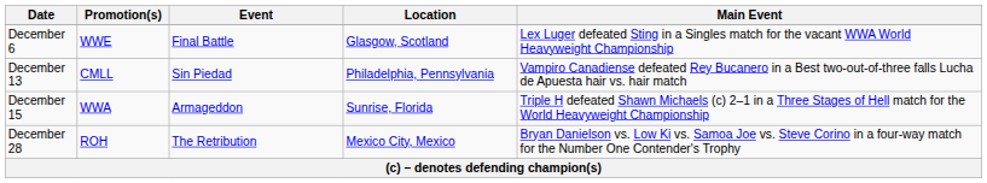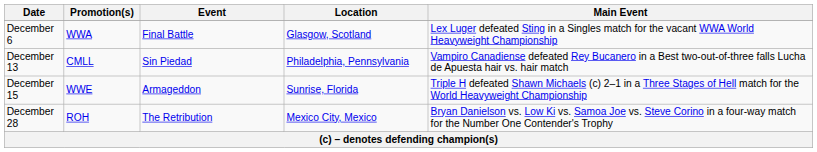 <table class="wikitable" style="width:100%;">
 <tr>
 <th width="5%">Date</th>
 <th width="5%">Promotion(s)</th>
 <th style="width:15%;">Event</th>
 <th style="width:15%;">Location</th>
 <th style="width:40%;">Main Event</th>
 </tr>
 <tr style="width:20%;" |Notes>
 </tr>
 <tr>
 <td>December 6</td>
-<td><a href='#'>WWE</a><br></td>
+<td><a href='#'>WWA</a></td>
 <td><a href='#'>Final Battle</a></td>
 <td><a href='#'>Glasgow, Scotland</a></td>
 <td><a href='#'>Lex Luger</a> defeated <a href='#'>Sting</a> in a Singles match for the vacant <a href='#'>WWA World Heavyweight Championship</a></td>
 </tr>
 <tr>
 <td>December 13</td>
 <td><a href='#'>CMLL</a></td>
 <td><a href='#'>Sin Piedad</a></td>
 <td><a href='#'>Philadelphia, Pennsylvania</a></td>
 <td><a href='#'>Vampiro Canadiense</a> defeated <a href='#'>Rey Bucanero</a> in a Best two-out-of-three falls Lucha de Apuesta hair vs. hair match</td>
 </tr>
 <tr>
 <td>December 15</td>
-<td><a href='#'>WWA</a></td>
+<td><a href='#'>WWE</a><br></td>
 <td><a href='#'>Armageddon</a></td>
 <td><a href='#'>Sunrise, Florida</a></td>
 <td><a href='#'>Triple H</a> defeated <a href='#'>Shawn Michaels</a> (c) 2–1 in a <a href='#'>Three Stages of Hell</a> match for the <a href='#'>World Heavyweight Championship</a></td>
 </tr>
 <tr>
 <td>December 28</td>
 <td><a href='#'>ROH</a></td>
 <td><a href='#'>The Retribution</a></td>
 <td><a href='#'>Mexico City, Mexico</a></td>
 <td><a href='#'>Bryan Danielson</a> vs. <a href='#'>Low Ki</a> vs. <a href='#'>Samoa Joe</a> vs. <a href='#'>Steve Corino</a> in a four-way match for the Number One Contender's Trophy</td>
 </tr>
 <tr>
 <th colspan="6">(c) – denotes defending champion(s)</th>
 </tr>
 </table>
